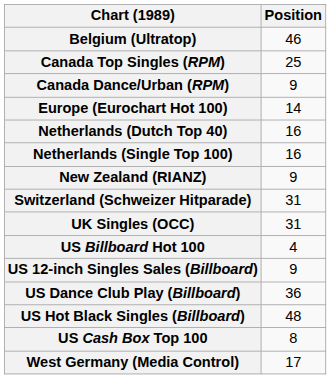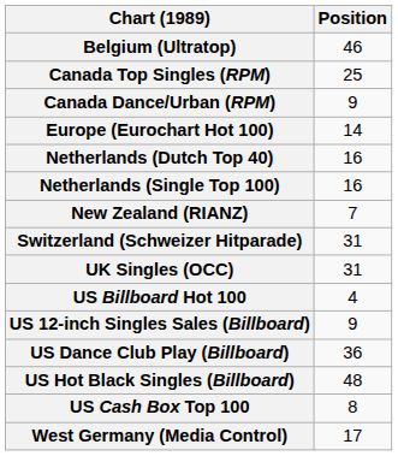 <table class="wikitable sortable plainrowheaders" style="text-align:center">
 <tr>
 <th>Chart (1989)</th>
 <th>Position</th>
 </tr>
 <tr>
 <th scope="row">Belgium (Ultratop)</th>
 <td>46</td>
 </tr>
 <tr>
 <th scope="row">Canada Top Singles (<em>RPM</em>)</th>
 <td>25</td>
 </tr>
 <tr>
 <th scope="row">Canada Dance/Urban (<em>RPM</em>)</th>
 <td>9</td>
 </tr>
 <tr>
 <th scope="row">Europe (Eurochart Hot 100)</th>
 <td>14</td>
 </tr>
 <tr>
 <th scope="row">Netherlands (Dutch Top 40)</th>
 <td>16</td>
 </tr>
 <tr>
 <th scope="row">Netherlands (Single Top 100)</th>
 <td>16</td>
 </tr>
 <tr>
 <th scope="row">New Zealand (RIANZ)</th>
-<td>9</td>
+<td>7</td>
 </tr>
 <tr>
 <th scope="row">Switzerland (Schweizer Hitparade)</th>
 <td>31</td>
 </tr>
 <tr>
 <th scope="row">UK Singles (OCC)</th>
 <td>31</td>
 </tr>
 <tr>
 <th scope="row">US <em>Billboard</em> Hot 100</th>
 <td>4</td>
 </tr>
 <tr>
 <th scope="row">US 12-inch Singles Sales (<em>Billboard</em>)</th>
 <td>9</td>
 </tr>
 <tr>
 <th scope="row">US Dance Club Play (<em>Billboard</em>)</th>
 <td>36</td>
 </tr>
 <tr>
 <th scope="row">US Hot Black Singles (<em>Billboard</em>)</th>
 <td>48</td>
 </tr>
 <tr>
 <th scope="row">US <em>Cash Box</em> Top 100</th>
 <td>8</td>
 </tr>
 <tr>
 <th scope="row">West Germany (Media Control)</th>
 <td>17</td>
 </tr>
 </table>
